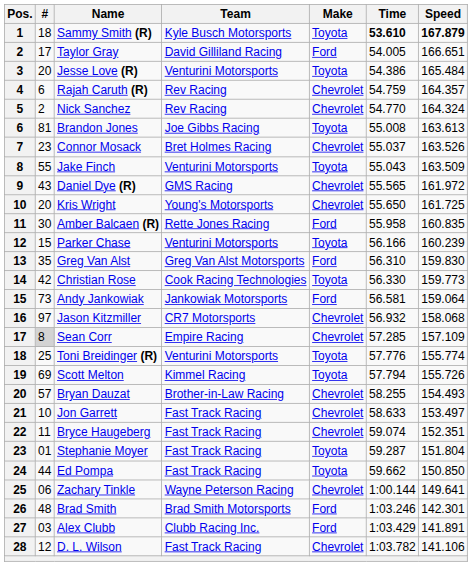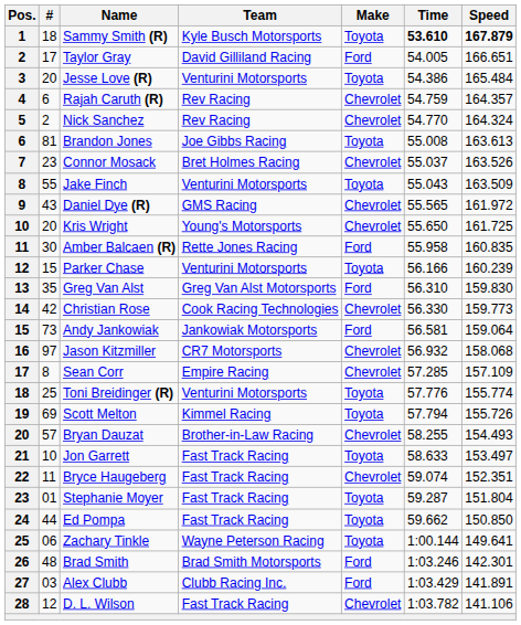 <table class="wikitable" style="font-size:95%">
 <tr>
 <th>Pos.</th>
 <th>#</th>
 <th>Name</th>
 <th>Team</th>
 <th>Make</th>
 <th>Time</th>
 <th>Speed</th>
 </tr>
 <tr>
 <th>1</th>
 <td>18</td>
 <td><a href='#'>Sammy Smith</a> <strong>(R)</strong></td>
 <td><a href='#'>Kyle Busch Motorsports</a></td>
 <td><a href='#'>Toyota</a></td>
 <td><strong>53.610</strong></td>
 <td><strong>167.879</strong></td>
 </tr>
 <tr>
 <th>2</th>
 <td>17</td>
 <td><a href='#'>Taylor Gray</a></td>
 <td><a href='#'>David Gilliland Racing</a></td>
 <td><a href='#'>Ford</a></td>
 <td>54.005</td>
 <td>166.651</td>
 </tr>
 <tr>
 <th>3</th>
 <td>20</td>
 <td><a href='#'>Jesse Love</a> <strong>(R)</strong></td>
 <td><a href='#'>Venturini Motorsports</a></td>
 <td><a href='#'>Toyota</a></td>
 <td>54.386</td>
 <td>165.484</td>
 </tr>
 <tr>
 <th>4</th>
 <td>6</td>
 <td><a href='#'>Rajah Caruth</a> <strong>(R)</strong></td>
 <td><a href='#'>Rev Racing</a></td>
 <td><a href='#'>Chevrolet</a></td>
 <td>54.759</td>
 <td>164.357</td>
 </tr>
 <tr>
 <th>5</th>
 <td>2</td>
 <td><a href='#'>Nick Sanchez</a></td>
 <td><a href='#'>Rev Racing</a></td>
 <td><a href='#'>Chevrolet</a></td>
 <td>54.770</td>
 <td>164.324</td>
 </tr>
 <tr>
 <th>6</th>
 <td>81</td>
 <td><a href='#'>Brandon Jones</a></td>
 <td><a href='#'>Joe Gibbs Racing</a></td>
 <td><a href='#'>Toyota</a></td>
 <td>55.008</td>
 <td>163.613</td>
 </tr>
 <tr>
 <th>7</th>
 <td>23</td>
 <td><a href='#'>Connor Mosack</a></td>
 <td><a href='#'>Bret Holmes Racing</a></td>
 <td><a href='#'>Chevrolet</a></td>
 <td>55.037</td>
 <td>163.526</td>
 </tr>
 <tr>
 <th>8</th>
 <td>55</td>
 <td><a href='#'>Jake Finch</a></td>
 <td><a href='#'>Venturini Motorsports</a></td>
 <td><a href='#'>Toyota</a></td>
 <td>55.043</td>
 <td>163.509</td>
 </tr>
 <tr>
 <th>9</th>
 <td>43</td>
 <td><a href='#'>Daniel Dye</a> <strong>(R)</strong></td>
 <td><a href='#'>GMS Racing</a></td>
 <td><a href='#'>Chevrolet</a></td>
 <td>55.565</td>
 <td>161.972</td>
 </tr>
 <tr>
 <th>10</th>
 <td>20</td>
 <td><a href='#'>Kris Wright</a></td>
 <td><a href='#'>Young's Motorsports</a></td>
 <td><a href='#'>Chevrolet</a></td>
 <td>55.650</td>
 <td>161.725</td>
 </tr>
 <tr>
 <th>11</th>
 <td>30</td>
 <td><a href='#'>Amber Balcaen</a> <strong>(R)</strong></td>
 <td><a href='#'>Rette Jones Racing</a></td>
 <td><a href='#'>Ford</a></td>
 <td>55.958</td>
 <td>160.835</td>
 </tr>
 <tr>
 <th>12</th>
 <td>15</td>
 <td><a href='#'>Parker Chase</a></td>
 <td><a href='#'>Venturini Motorsports</a></td>
 <td><a href='#'>Toyota</a></td>
 <td>56.166</td>
 <td>160.239</td>
 </tr>
 <tr>
 <th>13</th>
 <td>35</td>
 <td><a href='#'>Greg Van Alst</a></td>
 <td><a href='#'>Greg Van Alst Motorsports</a></td>
 <td><a href='#'>Ford</a></td>
 <td>56.310</td>
 <td>159.830</td>
 </tr>
 <tr>
 <th>14</th>
 <td>42</td>
 <td><a href='#'>Christian Rose</a></td>
 <td><a href='#'>Cook Racing Technologies</a></td>
-<td><a href='#'>Toyota</a></td>
+<td><a href='#'>Chevrolet</a></td>
 <td>56.330</td>
 <td>159.773</td>
 </tr>
 <tr>
 <th>15</th>
 <td>73</td>
 <td><a href='#'>Andy Jankowiak</a></td>
 <td><a href='#'>Jankowiak Motorsports</a></td>
 <td><a href='#'>Ford</a></td>
 <td>56.581</td>
 <td>159.064</td>
 </tr>
 <tr>
 <th>16</th>
 <td>97</td>
 <td><a href='#'>Jason Kitzmiller</a></td>
 <td><a href='#'>CR7 Motorsports</a></td>
 <td><a href='#'>Chevrolet</a></td>
 <td>56.932</td>
 <td>158.068</td>
 </tr>
 <tr>
 <th>17</th>
-<td style="background: lightgrey;">8</td>
+<td>8</td>
 <td><a href='#'>Sean Corr</a></td>
 <td><a href='#'>Empire Racing</a></td>
 <td><a href='#'>Chevrolet</a></td>
 <td>57.285</td>
 <td>157.109</td>
 </tr>
 <tr>
 <th>18</th>
 <td>25</td>
 <td><a href='#'>Toni Breidinger</a> <strong>(R)</strong></td>
 <td><a href='#'>Venturini Motorsports</a></td>
 <td><a href='#'>Toyota</a></td>
 <td>57.776</td>
 <td>155.774</td>
 </tr>
 <tr>
 <th>19</th>
 <td>69</td>
 <td><a href='#'>Scott Melton</a></td>
 <td><a href='#'>Kimmel Racing</a></td>
 <td><a href='#'>Toyota</a></td>
 <td>57.794</td>
 <td>155.726</td>
 </tr>
 <tr>
 <th>20</th>
 <td>57</td>
 <td><a href='#'>Bryan Dauzat</a></td>
 <td><a href='#'>Brother-in-Law Racing</a></td>
 <td><a href='#'>Chevrolet</a></td>
 <td>58.255</td>
 <td>154.493</td>
 </tr>
 <tr>
 <th>21</th>
 <td>10</td>
 <td><a href='#'>Jon Garrett</a></td>
 <td><a href='#'>Fast Track Racing</a></td>
-<td><a href='#'>Chevrolet</a></td>
+<td><a href='#'>Toyota</a></td>
 <td>58.633</td>
 <td>153.497</td>
 </tr>
 <tr>
 <th>22</th>
 <td>11</td>
 <td><a href='#'>Bryce Haugeberg</a></td>
 <td><a href='#'>Fast Track Racing</a></td>
 <td><a href='#'>Chevrolet</a></td>
 <td>59.074</td>
 <td>152.351</td>
 </tr>
 <tr>
 <th>23</th>
 <td>01</td>
 <td><a href='#'>Stephanie Moyer</a></td>
 <td><a href='#'>Fast Track Racing</a></td>
 <td><a href='#'>Toyota</a></td>
 <td>59.287</td>
 <td>151.804</td>
 </tr>
 <tr>
 <th>24</th>
 <td>44</td>
 <td><a href='#'>Ed Pompa</a></td>
 <td><a href='#'>Fast Track Racing</a></td>
 <td><a href='#'>Toyota</a></td>
 <td>59.662</td>
 <td>150.850</td>
 </tr>
 <tr>
 <th>25</th>
 <td>06</td>
 <td><a href='#'>Zachary Tinkle</a></td>
 <td><a href='#'>Wayne Peterson Racing</a></td>
-<td><a href='#'>Chevrolet</a></td>
+<td><a href='#'>Toyota</a></td>
 <td>1:00.144</td>
 <td>149.641</td>
 </tr>
 <tr>
 <th>26</th>
 <td>48</td>
 <td><a href='#'>Brad Smith</a></td>
 <td><a href='#'>Brad Smith Motorsports</a></td>
 <td><a href='#'>Ford</a></td>
 <td>1:03.246</td>
 <td>142.301</td>
 </tr>
 <tr>
 <th>27</th>
 <td>03</td>
 <td><a href='#'>Alex Clubb</a></td>
 <td><a href='#'>Clubb Racing Inc.</a></td>
 <td><a href='#'>Ford</a></td>
 <td>1:03.429</td>
 <td>141.891</td>
 </tr>
 <tr>
 <th>28</th>
 <td>12</td>
 <td><a href='#'>D. L. Wilson</a></td>
 <td><a href='#'>Fast Track Racing</a></td>
 <td><a href='#'>Chevrolet</a></td>
 <td>1:03.782</td>
 <td>141.106</td>
 </tr>
 <tr>
 <th colspan="7"></th>
 </tr>
 </table>
